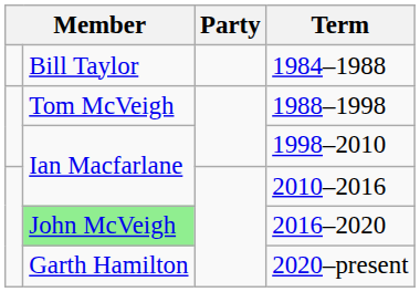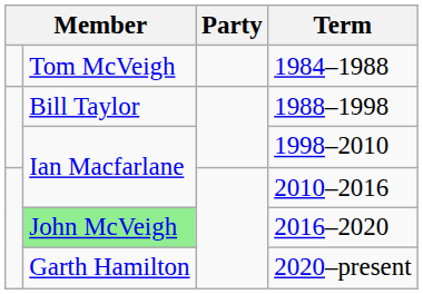 <table class="wikitable">
 <tr>
 <th colspan="2">Member</th>
 <th>Party</th>
 <th>Term</th>
 </tr>
 <tr>
 <td> </td>
-<td><a href='#'>Bill Taylor</a></td>
+<td><a href='#'>Tom McVeigh</a></td>
 <td></td>
 <td><a href='#'>1984</a>–1988</td>
 </tr>
 <tr>
 <td rowspan=2 > </td>
-<td><a href='#'>Tom McVeigh</a></td>
+<td><a href='#'>Bill Taylor</a></td>
 <td rowspan=2></td>
 <td><a href='#'>1988</a>–1998</td>
 </tr>
 <tr>
 <td rowspan=2><a href='#'>Ian Macfarlane</a></td>
 <td><a href='#'>1998</a>–2010</td>
 </tr>
 <tr>
 <td rowspan=3 > </td>
 <td rowspan=3></td>
 <td><a href='#'>2010</a>–2016</td>
 </tr>
 <tr>
 <td style="background: lightgreen;"><a href='#'>John McVeigh</a></td>
 <td><a href='#'>2016</a>–2020</td>
 </tr>
 <tr>
 <td><a href='#'>Garth Hamilton</a></td>
 <td><a href='#'>2020</a>–present</td>
 </tr>
 </table>
